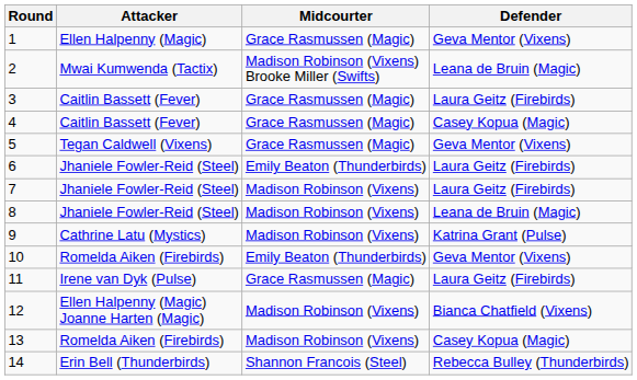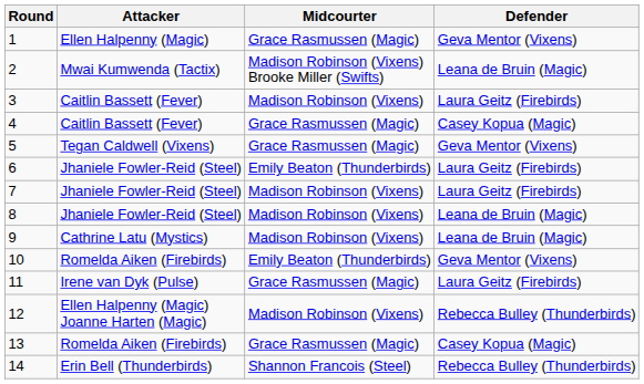 <table class="wikitable collapsible">
 <tr>
 <th>Round</th>
 <th>Attacker</th>
 <th>Midcourter</th>
 <th>Defender</th>
 </tr>
 <tr>
 <td>1 </td>
 <td> <a href='#'>Ellen Halpenny</a> (<a href='#'>Magic</a>)</td>
 <td> <a href='#'>Grace Rasmussen</a> (<a href='#'>Magic</a>)</td>
 <td> <a href='#'>Geva Mentor</a> (<a href='#'>Vixens</a>)</td>
 </tr>
 <tr>
 <td>2 </td>
 <td> <a href='#'>Mwai Kumwenda</a> (<a href='#'>Tactix</a>)</td>
 <td> <a href='#'>Madison Robinson</a> (<a href='#'>Vixens</a>)<br> Brooke Miller (<a href='#'>Swifts</a>)</td>
 <td> <a href='#'>Leana de Bruin</a> (<a href='#'>Magic</a>)</td>
 </tr>
 <tr>
 <td>3 </td>
 <td> <a href='#'>Caitlin Bassett</a> (<a href='#'>Fever</a>)</td>
-<td> <a href='#'>Grace Rasmussen</a> (<a href='#'>Magic</a>)</td>
+<td> <a href='#'>Madison Robinson</a> (<a href='#'>Vixens</a>)</td>
 <td> <a href='#'>Laura Geitz</a> (<a href='#'>Firebirds</a>)</td>
 </tr>
 <tr>
 <td>4</td>
 <td> <a href='#'>Caitlin Bassett</a> (<a href='#'>Fever</a>)</td>
 <td> <a href='#'>Grace Rasmussen</a> (<a href='#'>Magic</a>)</td>
 <td> <a href='#'>Casey Kopua</a> (<a href='#'>Magic</a>)</td>
 </tr>
 <tr>
 <td>5</td>
 <td> <a href='#'>Tegan Caldwell</a> (<a href='#'>Vixens</a>)</td>
 <td> <a href='#'>Grace Rasmussen</a> (<a href='#'>Magic</a>)</td>
 <td> <a href='#'>Geva Mentor</a> (<a href='#'>Vixens</a>)</td>
 </tr>
 <tr>
 <td>6</td>
 <td> <a href='#'>Jhaniele Fowler-Reid</a> (<a href='#'>Steel</a>)</td>
 <td> <a href='#'>Emily Beaton</a> (<a href='#'>Thunderbirds</a>)</td>
 <td> <a href='#'>Laura Geitz</a> (<a href='#'>Firebirds</a>)</td>
 </tr>
 <tr>
 <td>7 </td>
 <td> <a href='#'>Jhaniele Fowler-Reid</a> (<a href='#'>Steel</a>)</td>
 <td> <a href='#'>Madison Robinson</a> (<a href='#'>Vixens</a>)</td>
 <td> <a href='#'>Laura Geitz</a> (<a href='#'>Firebirds</a>)</td>
 </tr>
 <tr>
 <td>8 </td>
 <td> <a href='#'>Jhaniele Fowler-Reid</a> (<a href='#'>Steel</a>)</td>
 <td> <a href='#'>Madison Robinson</a> (<a href='#'>Vixens</a>)</td>
 <td> <a href='#'>Leana de Bruin</a> (<a href='#'>Magic</a>)</td>
 </tr>
 <tr>
 <td>9</td>
 <td> <a href='#'>Cathrine Latu</a> (<a href='#'>Mystics</a>)</td>
 <td> <a href='#'>Madison Robinson</a> (<a href='#'>Vixens</a>)</td>
-<td> <a href='#'>Katrina Grant</a> (<a href='#'>Pulse</a>)</td>
+<td> <a href='#'>Leana de Bruin</a> (<a href='#'>Magic</a>)</td>
 </tr>
 <tr>
 <td>10</td>
 <td> <a href='#'>Romelda Aiken</a> (<a href='#'>Firebirds</a>)</td>
 <td> <a href='#'>Emily Beaton</a> (<a href='#'>Thunderbirds</a>)</td>
 <td> <a href='#'>Geva Mentor</a> (<a href='#'>Vixens</a>)</td>
 </tr>
 <tr>
 <td>11</td>
 <td> <a href='#'>Irene van Dyk</a> (<a href='#'>Pulse</a>)</td>
 <td> <a href='#'>Grace Rasmussen</a> (<a href='#'>Magic</a>)</td>
 <td> <a href='#'>Laura Geitz</a> (<a href='#'>Firebirds</a>)</td>
 </tr>
 <tr>
 <td>12</td>
 <td> <a href='#'>Ellen Halpenny</a> (<a href='#'>Magic</a>)<br> <a href='#'>Joanne Harten</a> (<a href='#'>Magic</a>)</td>
 <td> <a href='#'>Madison Robinson</a> (<a href='#'>Vixens</a>)</td>
-<td> <a href='#'>Bianca Chatfield</a> (<a href='#'>Vixens</a>)</td>
+<td> <a href='#'>Rebecca Bulley</a> (<a href='#'>Thunderbirds</a>)</td>
 </tr>
 <tr>
 <td>13</td>
 <td> <a href='#'>Romelda Aiken</a> (<a href='#'>Firebirds</a>)</td>
-<td> <a href='#'>Madison Robinson</a> (<a href='#'>Vixens</a>)</td>
+<td> <a href='#'>Grace Rasmussen</a> (<a href='#'>Magic</a>)</td>
 <td> <a href='#'>Casey Kopua</a> (<a href='#'>Magic</a>)</td>
 </tr>
 <tr>
 <td>14</td>
 <td> <a href='#'>Erin Bell</a> (<a href='#'>Thunderbirds</a>)</td>
 <td> <a href='#'>Shannon Francois</a> (<a href='#'>Steel</a>)</td>
 <td> <a href='#'>Rebecca Bulley</a> (<a href='#'>Thunderbirds</a>)</td>
 </tr>
 </table>
